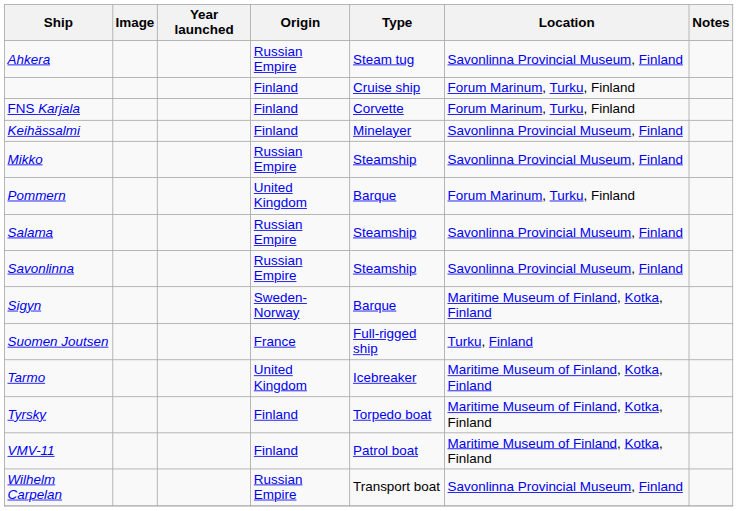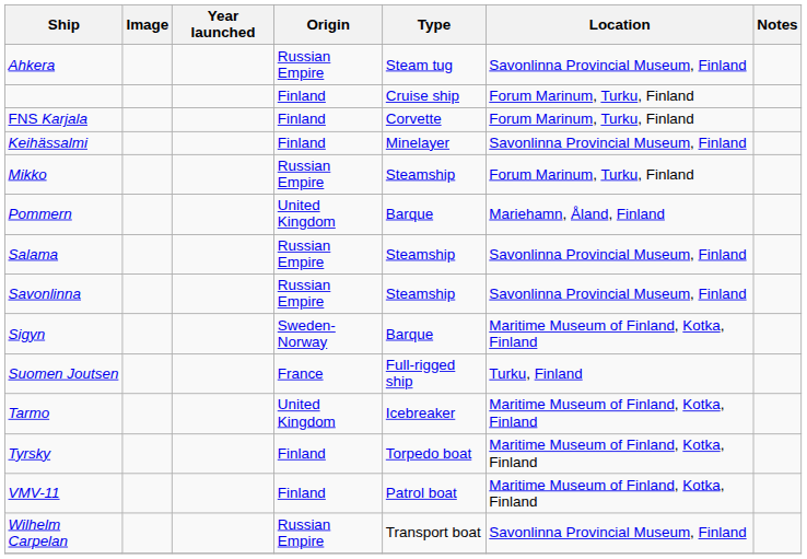 <table class="wikitable sortable">
 <tr>
 <th>Ship</th>
 <th>Image</th>
 <th>Year launched</th>
 <th>Origin</th>
 <th>Type</th>
 <th>Location</th>
 <th>Notes</th>
 </tr>
 <tr>
 <td><a href='#'><em>Ahkera</em></a></td>
 <td></td>
 <td></td>
 <td> <a href='#'>Russian Empire</a></td>
 <td><a href='#'>Steam tug</a></td>
 <td><a href='#'>Savonlinna Provincial Museum</a>, <a href='#'>Finland</a></td>
 <td></td>
 </tr>
 <tr>
 <td data-sort-value="Bore"></td>
 <td></td>
 <td></td>
 <td> <a href='#'>Finland</a></td>
 <td><a href='#'>Cruise ship</a></td>
 <td><a href='#'>Forum Marinum</a>, <a href='#'>Turku</a>, Finland<br><small></small></td>
 <td></td>
 </tr>
 <tr>
 <td data-sort-value="Karjala"><a href='#'>FNS <em>Karjala</em></a></td>
 <td></td>
 <td></td>
 <td> <a href='#'>Finland</a></td>
 <td><a href='#'>Corvette</a></td>
 <td><a href='#'>Forum Marinum</a>, <a href='#'>Turku</a>, Finland</td>
 <td></td>
 </tr>
 <tr>
 <td data-sort-value="Keihässalmi"><em><a href='#'>Keihässalmi</a></em></td>
 <td></td>
 <td></td>
 <td> <a href='#'>Finland</a></td>
 <td><a href='#'>Minelayer</a></td>
 <td><a href='#'>Savonlinna Provincial Museum</a>, <a href='#'>Finland</a></td>
 <td></td>
 </tr>
 <tr>
 <td><a href='#'><em>Mikko</em></a></td>
 <td></td>
 <td></td>
 <td> <a href='#'>Russian Empire</a></td>
 <td><a href='#'>Steamship</a></td>
-<td><a href='#'>Savonlinna Provincial Museum</a>, <a href='#'>Finland</a></td>
+<td><a href='#'>Forum Marinum</a>, <a href='#'>Turku</a>, Finland<br><small></small></td>
 <td></td>
 </tr>
 <tr>
 <td data-sort-value="Pommern"><em><a href='#'>Pommern</a></em></td>
 <td></td>
 <td></td>
 <td> <a href='#'>United Kingdom</a></td>
 <td><a href='#'>Barque</a></td>
-<td><a href='#'>Forum Marinum</a>, <a href='#'>Turku</a>, Finland<br><small></small></td>
+<td><a href='#'>Mariehamn</a>, <a href='#'>Åland</a>, <a href='#'>Finland</a><br></td>
 <td></td>
 </tr>
 <tr>
 <td data-sort-value="Salama"><a href='#'><em>Salama</em></a></td>
 <td></td>
 <td></td>
 <td> <a href='#'>Russian Empire</a></td>
 <td><a href='#'>Steamship</a></td>
 <td><a href='#'>Savonlinna Provincial Museum</a>, <a href='#'>Finland</a></td>
 <td></td>
 </tr>
 <tr>
 <td><a href='#'><em>Savonlinna</em></a></td>
 <td></td>
 <td></td>
 <td> <a href='#'>Russian Empire</a></td>
 <td><a href='#'>Steamship</a></td>
 <td><a href='#'>Savonlinna Provincial Museum</a>, <a href='#'>Finland</a></td>
 <td></td>
 </tr>
 <tr>
 <td data-sort-value="Sigyn"><em><a href='#'>Sigyn</a></em></td>
 <td></td>
 <td></td>
 <td> <a href='#'>Sweden-Norway</a></td>
 <td><a href='#'>Barque</a></td>
 <td><a href='#'>Maritime Museum of Finland</a>, <a href='#'>Kotka</a>, <a href='#'>Finland</a></td>
 <td></td>
 </tr>
 <tr>
 <td data-sort-value="Suomen" Joutsen><em><a href='#'>Suomen Joutsen</a></em></td>
 <td></td>
 <td></td>
 <td> <a href='#'>France</a></td>
 <td><a href='#'>Full-rigged ship</a></td>
 <td><a href='#'>Turku</a>, <a href='#'>Finland</a><br></td>
 <td></td>
 </tr>
 <tr>
 <td data-sort-value="Tarmo"><em><a href='#'>Tarmo</a></em></td>
 <td></td>
 <td></td>
 <td> <a href='#'>United Kingdom</a></td>
 <td><a href='#'>Icebreaker</a></td>
 <td><a href='#'>Maritime Museum of Finland</a>, <a href='#'>Kotka</a>, <a href='#'>Finland</a></td>
 <td></td>
 </tr>
 <tr>
 <td data-sort-value="Tyrsky"><a href='#'><em>Tyrsky</em></a></td>
 <td></td>
 <td></td>
 <td> <a href='#'>Finland</a></td>
 <td><a href='#'>Torpedo boat</a></td>
 <td><a href='#'>Maritime Museum of Finland</a>, <a href='#'>Kotka</a>, Finland</td>
 <td></td>
 </tr>
 <tr>
 <td data-sort-value="VMV-11"><a href='#'><em>VMV-11</em></a></td>
 <td></td>
 <td></td>
 <td> <a href='#'>Finland</a></td>
 <td><a href='#'>Patrol boat</a></td>
 <td><a href='#'>Maritime Museum of Finland</a>, <a href='#'>Kotka</a>, Finland</td>
 <td></td>
 </tr>
 <tr>
 <td data-sort-value="Wilhelm" Carpelan><a href='#'><em>Wilhelm Carpelan</em></a></td>
 <td></td>
 <td></td>
 <td> <a href='#'>Russian Empire</a></td>
 <td>Transport boat</td>
 <td><a href='#'>Savonlinna Provincial Museum</a>, <a href='#'>Finland</a></td>
 <td></td>
 </tr>
 <tr>
 </tr>
 </table>
